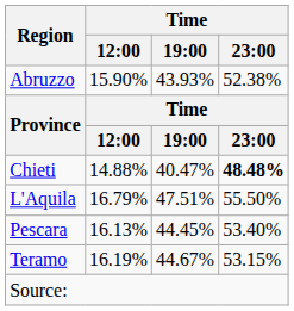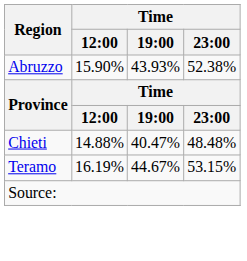 <table class="wikitable" style=text-align:left>
 <tr>
 <th rowspan=2>Region</th>
 <th colspan=3>Time</th>
 </tr>
 <tr>
 <th>12:00</th>
 <th>19:00</th>
 <th>23:00</th>
 </tr>
 <tr>
 <td><a href='#'>Abruzzo</a></td>
 <td>15.90%</td>
 <td>43.93%</td>
 <td>52.38%</td>
 </tr>
 <tr>
 <th rowspan="2">Province</th>
 <th colspan="3">Time</th>
 </tr>
 <tr>
 <th>12:00</th>
 <th>19:00</th>
 <th>23:00</th>
 </tr>
 <tr>
 <td><a href='#'>Chieti</a></td>
 <td>14.88%</td>
 <td>40.47%</td>
-<td><strong>48.48%</strong></td>
-</tr>
-<tr>
-<td><a href='#'>L'Aquila</a></td>
-<td>16.79%</td>
-<td>47.51%</td>
-<td>55.50%</td>
-</tr>
-<tr>
-<td><a href='#'>Pescara</a></td>
-<td>16.13%</td>
-<td>44.45%</td>
-<td>53.40%</td>
+<td>48.48%</td>
 </tr>
 <tr>
 <td><a href='#'>Teramo</a></td>
 <td>16.19%</td>
 <td>44.67%</td>
 <td>53.15%</td>
 </tr>
 <tr>
 <td colspan=4>Source: </td>
 </tr>
 </table>
